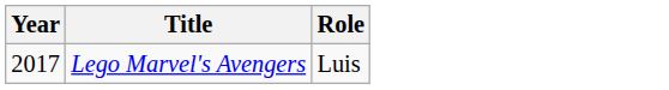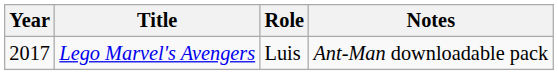 <table class="wikitable sortable">
 <tr>
 <th>Year</th>
 <th>Title</th>
 <th>Role</th>
+<th>Notes</th>
 </tr>
 <tr>
 <td>2017</td>
 <td><em><a href='#'>Lego Marvel's Avengers</a></em></td>
 <td>Luis</td>
+<td><em>Ant-Man</em> downloadable pack</td>
 </tr>
 </table>
